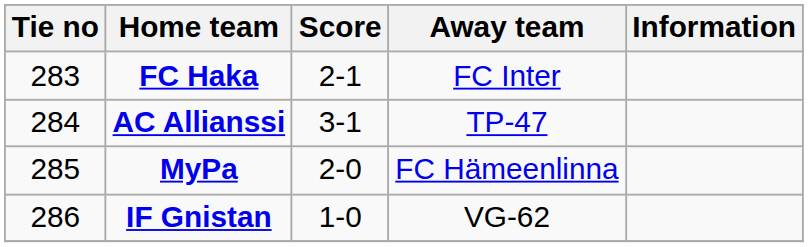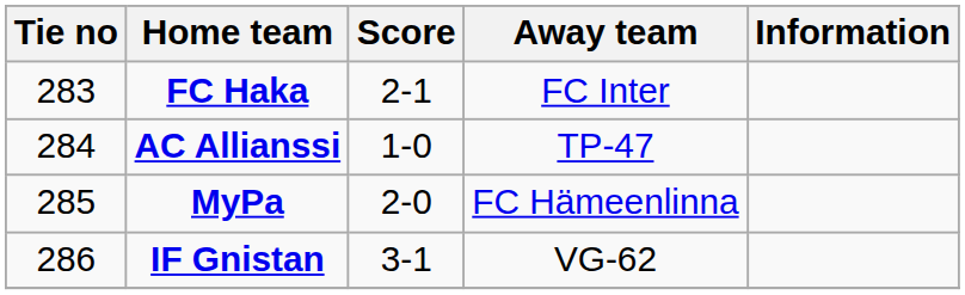 <table class="wikitable" style="text-align:center">
 <tr>
 <th style= width="40px">Tie no</th>
 <th style= width="150px">Home team</th>
 <th style= width="60px">Score</th>
 <th style= width="150px">Away team</th>
 <th style= width="30px">Information</th>
 </tr>
 <tr>
 <td>283</td>
 <td><strong><a href='#'>FC Haka</a></strong></td>
 <td>2-1</td>
 <td><a href='#'>FC Inter</a></td>
 <td></td>
 </tr>
 <tr>
 <td>284</td>
 <td><strong><a href='#'>AC Allianssi</a></strong></td>
-<td>3-1</td>
+<td>1-0</td>
 <td><a href='#'>TP-47</a></td>
 <td></td>
 </tr>
 <tr>
 <td>285</td>
 <td><strong><a href='#'>MyPa</a></strong></td>
 <td>2-0</td>
 <td><a href='#'>FC Hämeenlinna</a></td>
 <td></td>
 </tr>
 <tr>
 <td>286</td>
 <td><strong><a href='#'>IF Gnistan</a></strong></td>
-<td>1-0</td>
+<td>3-1</td>
 <td>VG-62</td>
 <td></td>
 </tr>
 <tr>
 </tr>
 </table>
